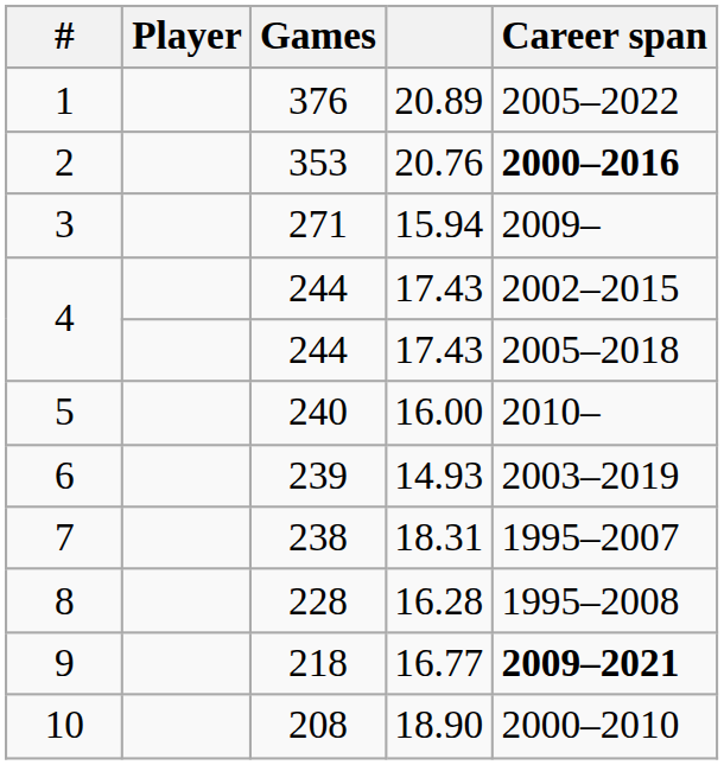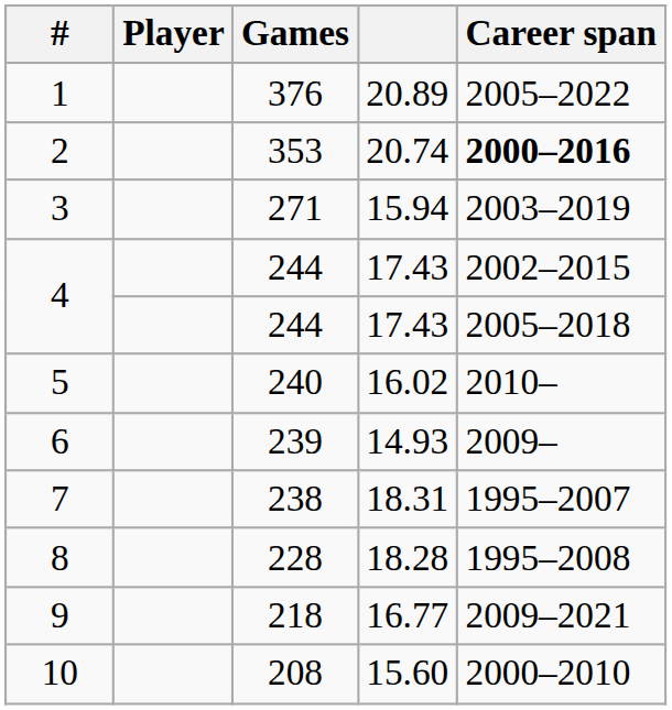 <table class="wikitable sortable" style=text-align:center>
 <tr>
 <th class=unsortable style=width:2.5em>#</th>
 <th>Player</th>
 <th>Games</th>
 <th></th>
 <th>Career span</th>
 </tr>
 <tr>
 <td>1</td>
 <td align=left></td>
 <td>376</td>
 <td>20.89</td>
 <td align=left>2005–2022</td>
 </tr>
 <tr>
 <td>2</td>
 <td align=left></td>
 <td>353</td>
-<td>20.76</td>
+<td>20.74</td>
 <td align=left><strong>2000–2016</strong></td>
 </tr>
 <tr>
 <td>3</td>
 <td align=left></td>
 <td>271</td>
 <td>15.94</td>
-<td align=left>2009–</td>
+<td align=left>2003–2019</td>
 </tr>
 <tr>
 <td rowspan=2>4</td>
 <td align=left></td>
 <td>244</td>
 <td>17.43</td>
 <td align=left>2002–2015</td>
 </tr>
 <tr>
 <td align=left></td>
 <td>244</td>
 <td>17.43</td>
 <td align=left>2005–2018</td>
 </tr>
 <tr>
 <td>5</td>
 <td align=left></td>
 <td>240</td>
-<td>16.00</td>
+<td>16.02</td>
 <td align=left>2010–</td>
 </tr>
 <tr>
 <td>6</td>
 <td align=left></td>
 <td>239</td>
 <td>14.93</td>
-<td align=left>2003–2019</td>
+<td align=left>2009–</td>
 </tr>
 <tr>
 <td>7</td>
 <td align=left></td>
 <td>238</td>
 <td>18.31</td>
 <td align=left>1995–2007</td>
 </tr>
 <tr>
 <td>8</td>
 <td align=left></td>
 <td>228</td>
-<td>16.28</td>
+<td>18.28</td>
 <td align=left>1995–2008</td>
 </tr>
 <tr>
 <td>9</td>
 <td align=left></td>
 <td>218</td>
 <td>16.77</td>
-<td align=left><strong>2009–2021</strong></td>
+<td align=left>2009–2021</td>
 </tr>
 <tr>
 <td>10</td>
 <td align=left></td>
 <td>208</td>
-<td>18.90</td>
+<td>15.60</td>
 <td align=left>2000–2010</td>
 </tr>
 </table>
